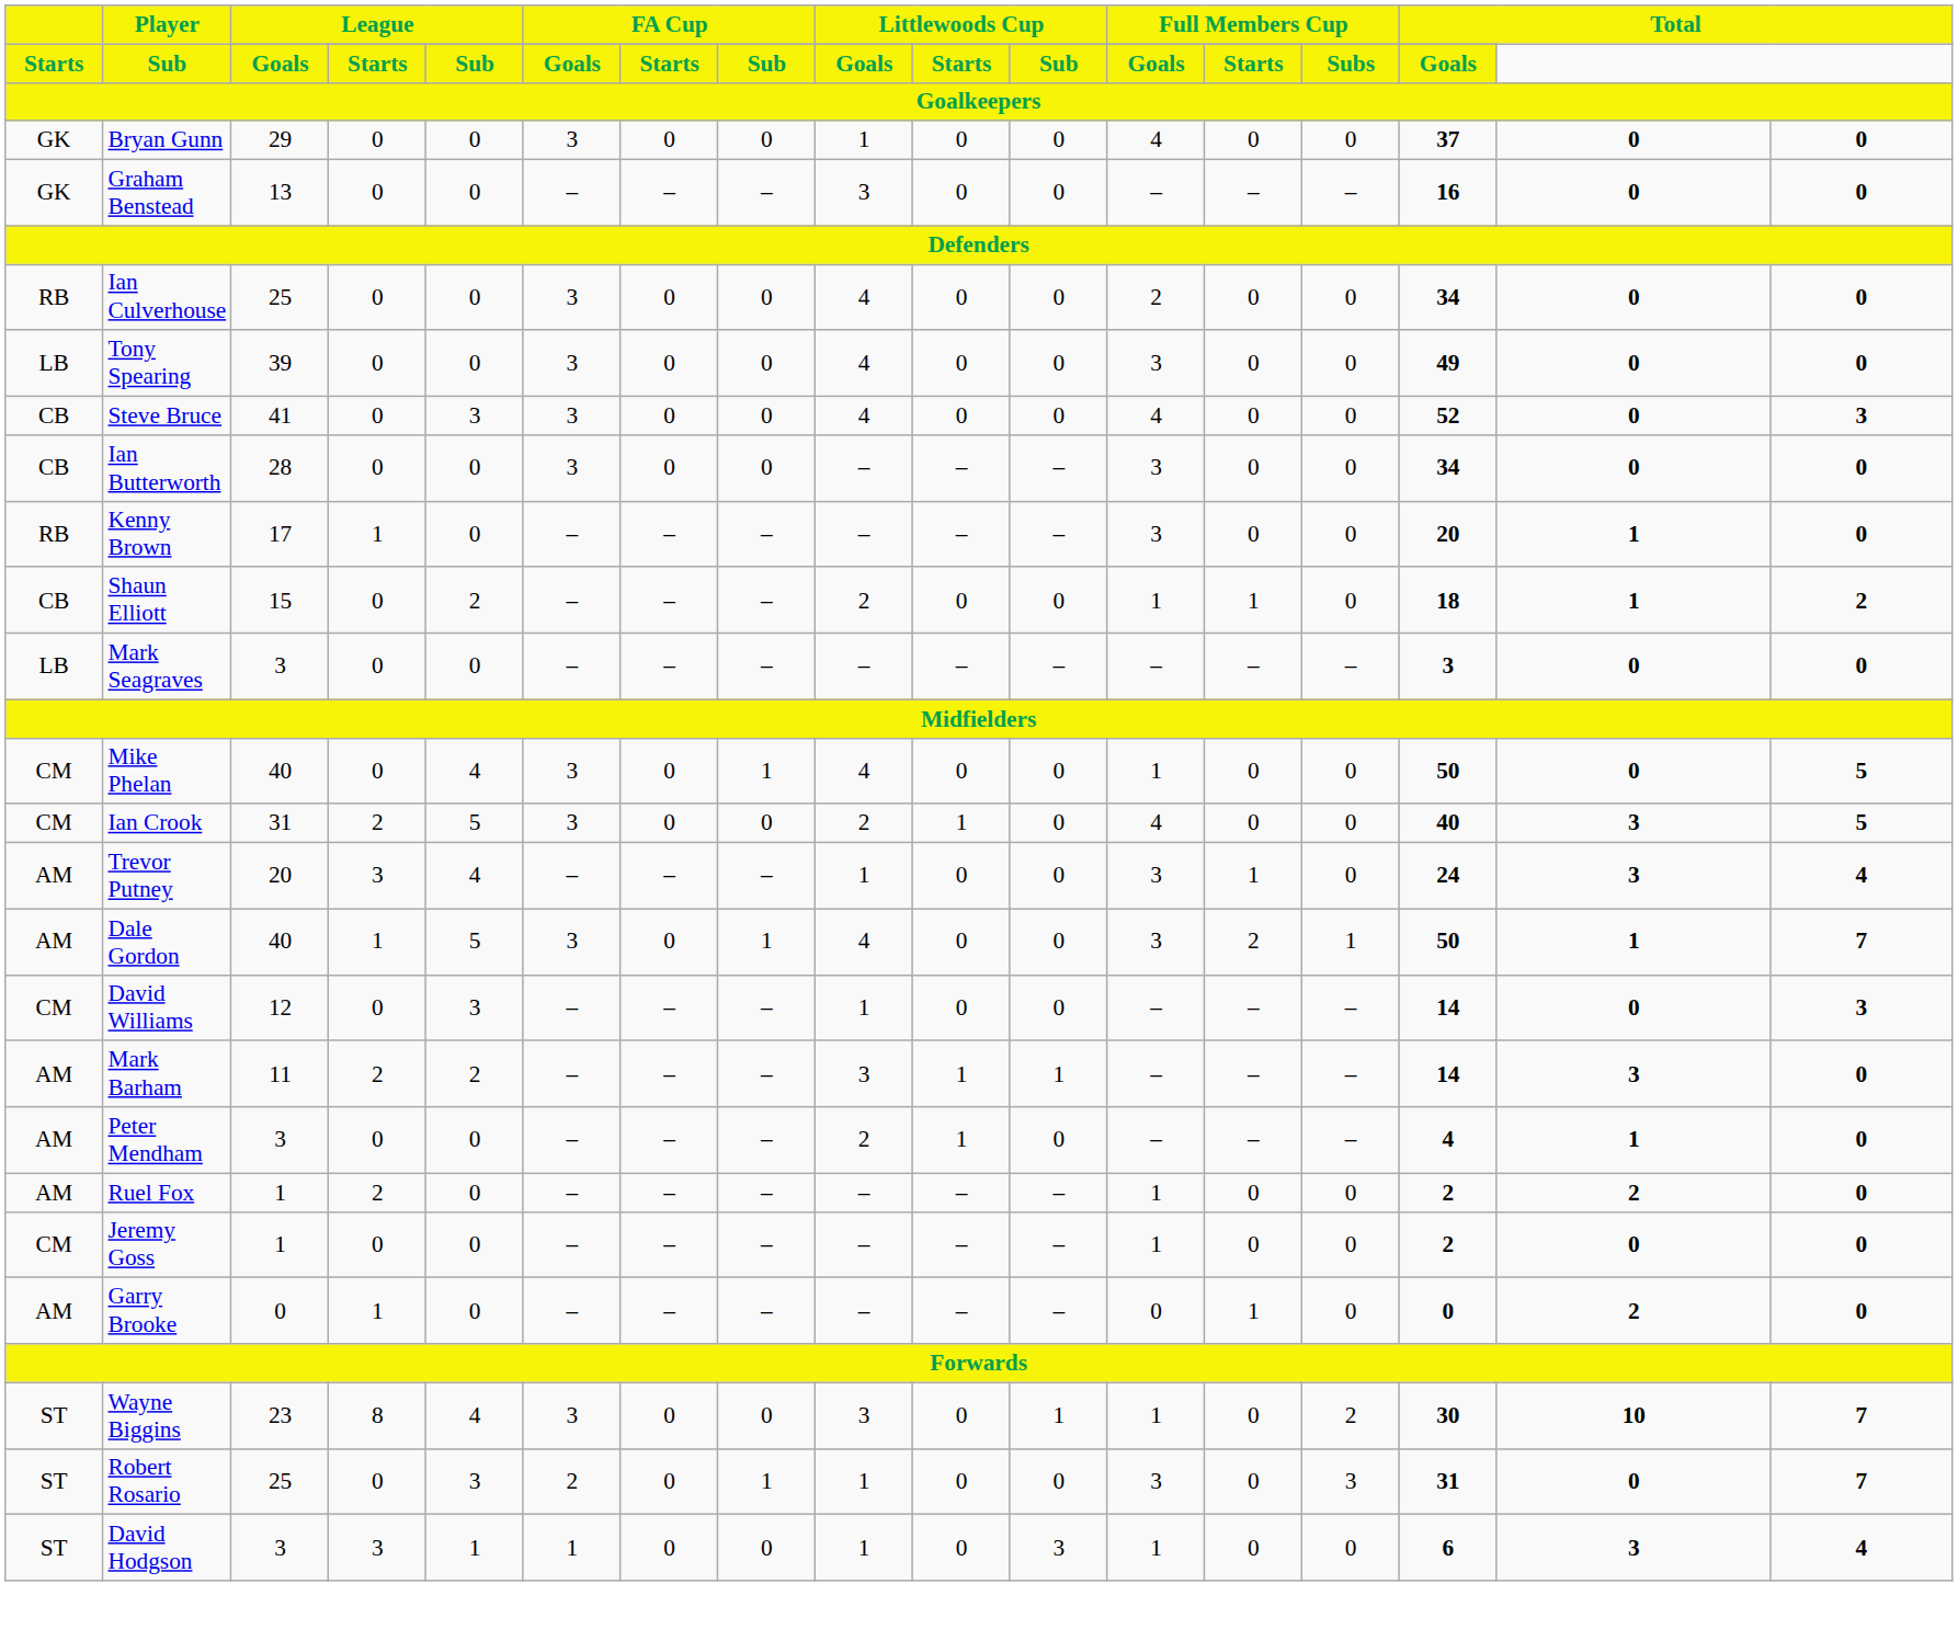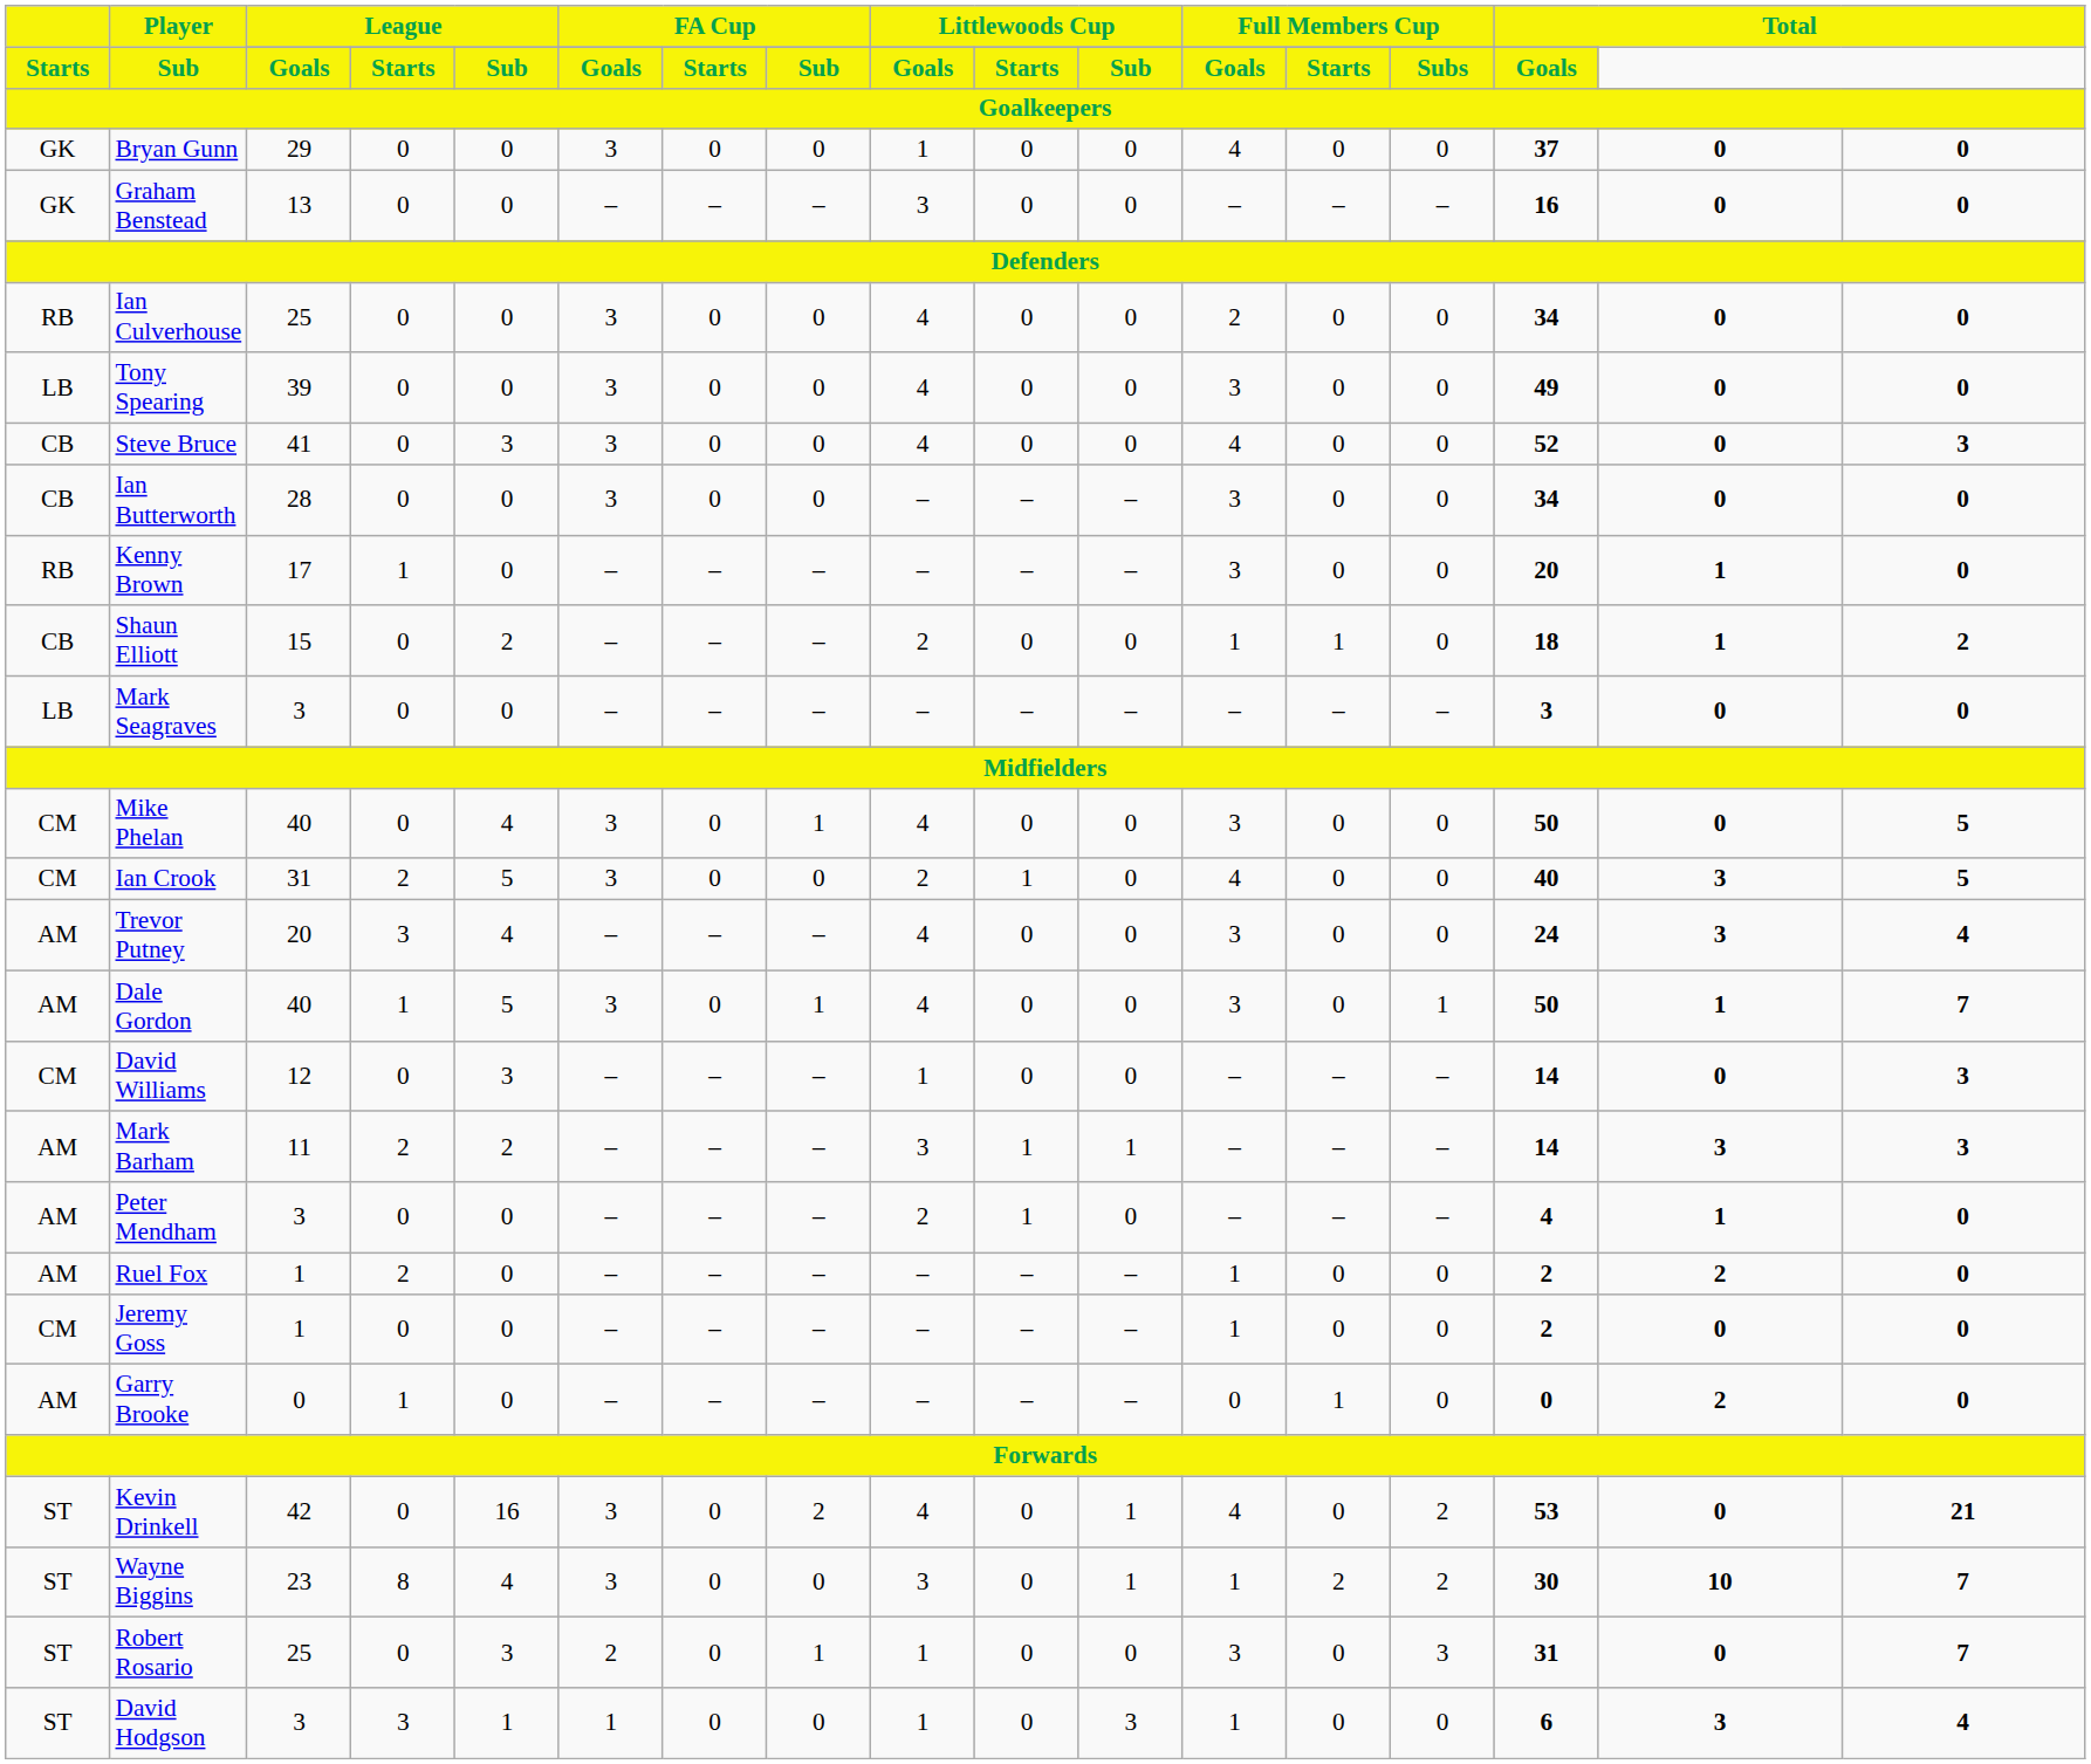 <table class="wikitable"  style="text-align:center; font-size:90%; width:95%;">
 <tr>
 <th rowspan="2" style="background:#F7F408; color:#00A050;  width: 4%"></th>
 <th rowspan="2" style="background:#F7F408; color:#00A050; ">Player</th>
 <th colspan="3" style="background:#F7F408; color:#00A050; ">League</th>
 <th colspan="3" style="background:#F7F408; color:#00A050; ">FA Cup</th>
 <th colspan="3" style="background:#F7F408; color:#00A050; ">Littlewoods Cup</th>
 <th colspan="3" style="background:#F7F408; color:#00A050; ">Full Members Cup</th>
 <th colspan="3" style="background:#F7F408; color:#00A050; ">Total</th>
 </tr>
 <tr>
 </tr>
 <tr>
 <th style="background:#F7F408; color:#00A050;  width: 5%;">Starts</th>
 <th style="background:#F7F408; color:#00A050;  width: 5%;">Sub</th>
 <th style="background:#F7F408; color:#00A050;  width: 5%;">Goals</th>
 <th style="background:#F7F408; color:#00A050;  width: 5%;">Starts</th>
 <th style="background:#F7F408; color:#00A050;  width: 5%;">Sub</th>
 <th style="background:#F7F408; color:#00A050;  width: 5%;">Goals</th>
 <th style="background:#F7F408; color:#00A050;  width: 5%;">Starts</th>
 <th style="background:#F7F408; color:#00A050;  width: 5%;">Sub</th>
 <th style="background:#F7F408; color:#00A050;  width: 5%;">Goals</th>
 <th style="background:#F7F408; color:#00A050;  width: 5%;">Starts</th>
 <th style="background:#F7F408; color:#00A050;  width: 5%;">Sub</th>
 <th style="background:#F7F408; color:#00A050;  width: 5%;">Goals</th>
 <th style="background:#F7F408; color:#00A050;  width: 5%;">Starts</th>
 <th style="background:#F7F408; color:#00A050;  width: 5%;">Subs</th>
 <th style="background:#F7F408; color:#00A050;  width: 5%;">Goals</th>
 </tr>
 <tr>
 <th colspan=17 style="background:#F7F408; color:#00A050;"  text-align:center>Goalkeepers</th>
 </tr>
 <tr>
 <td>GK</td>
 <td style="text-align:left;"><a href='#'>Bryan Gunn</a></td>
 <td>29</td>
 <td>0</td>
 <td>0</td>
 <td>3</td>
 <td>0</td>
 <td>0</td>
 <td>1</td>
 <td>0</td>
 <td>0</td>
 <td>4</td>
 <td>0</td>
 <td>0</td>
 <td><strong>37</strong></td>
 <td><strong>0</strong></td>
 <td><strong>0</strong></td>
 </tr>
 <tr>
 <td>GK</td>
 <td style="text-align:left;"><a href='#'>Graham Benstead</a></td>
 <td>13</td>
 <td>0</td>
 <td>0</td>
 <td>–</td>
 <td>–</td>
 <td>–</td>
 <td>3</td>
 <td>0</td>
 <td>0</td>
 <td>–</td>
 <td>–</td>
 <td>–</td>
 <td><strong>16</strong></td>
 <td><strong>0</strong></td>
 <td><strong>0</strong></td>
 </tr>
 <tr>
 <th colspan=17 style="background:#F7F408; color:#00A050;"  text-align:center>Defenders</th>
 </tr>
 <tr>
 <td>RB</td>
 <td style="text-align:left;"><a href='#'>Ian Culverhouse</a></td>
 <td>25</td>
 <td>0</td>
 <td>0</td>
 <td>3</td>
 <td>0</td>
 <td>0</td>
 <td>4</td>
 <td>0</td>
 <td>0</td>
 <td>2</td>
 <td>0</td>
 <td>0</td>
 <td><strong>34</strong></td>
 <td><strong>0</strong></td>
 <td><strong>0</strong></td>
 </tr>
 <tr>
 <td>LB</td>
 <td style="text-align:left;"><a href='#'>Tony Spearing</a></td>
 <td>39</td>
 <td>0</td>
 <td>0</td>
 <td>3</td>
 <td>0</td>
 <td>0</td>
 <td>4</td>
 <td>0</td>
 <td>0</td>
 <td>3</td>
 <td>0</td>
 <td>0</td>
 <td><strong>49</strong></td>
 <td><strong>0</strong></td>
 <td><strong>0</strong></td>
 </tr>
 <tr>
 <td>CB</td>
 <td style="text-align:left;"><a href='#'>Steve Bruce</a></td>
 <td>41</td>
 <td>0</td>
 <td>3</td>
 <td>3</td>
 <td>0</td>
 <td>0</td>
 <td>4</td>
 <td>0</td>
 <td>0</td>
 <td>4</td>
 <td>0</td>
 <td>0</td>
 <td><strong>52</strong></td>
 <td><strong>0</strong></td>
 <td><strong>3</strong></td>
 </tr>
 <tr>
 <td>CB</td>
 <td style="text-align:left;"><a href='#'>Ian Butterworth</a></td>
 <td>28</td>
 <td>0</td>
 <td>0</td>
 <td>3</td>
 <td>0</td>
 <td>0</td>
 <td>–</td>
 <td>–</td>
 <td>–</td>
 <td>3</td>
 <td>0</td>
 <td>0</td>
 <td><strong>34</strong></td>
 <td><strong>0</strong></td>
 <td><strong>0</strong></td>
 </tr>
 <tr>
 <td>RB</td>
 <td style="text-align:left;"><a href='#'>Kenny Brown</a></td>
 <td>17</td>
 <td>1</td>
 <td>0</td>
 <td>–</td>
 <td>–</td>
 <td>–</td>
 <td>–</td>
 <td>–</td>
 <td>–</td>
 <td>3</td>
 <td>0</td>
 <td>0</td>
 <td><strong>20</strong></td>
 <td><strong>1</strong></td>
 <td><strong>0</strong></td>
 </tr>
 <tr>
 <td>CB</td>
 <td style="text-align:left;"><a href='#'>Shaun Elliott</a></td>
 <td>15</td>
 <td>0</td>
 <td>2</td>
 <td>–</td>
 <td>–</td>
 <td>–</td>
 <td>2</td>
 <td>0</td>
 <td>0</td>
 <td>1</td>
 <td>1</td>
 <td>0</td>
 <td><strong>18</strong></td>
 <td><strong>1</strong></td>
 <td><strong>2</strong></td>
 </tr>
 <tr>
 <td>LB</td>
 <td style="text-align:left;"><a href='#'>Mark Seagraves</a></td>
 <td>3</td>
 <td>0</td>
 <td>0</td>
 <td>–</td>
 <td>–</td>
 <td>–</td>
 <td>–</td>
 <td>–</td>
 <td>–</td>
 <td>–</td>
 <td>–</td>
 <td>–</td>
 <td><strong>3</strong></td>
 <td><strong>0</strong></td>
 <td><strong>0</strong></td>
 </tr>
 <tr>
 <th colspan=17 style="background:#F7F408; color:#00A050;"  text-align:center>Midfielders</th>
 </tr>
 <tr>
 <td>CM</td>
 <td style="text-align:left;"><a href='#'>Mike Phelan</a></td>
 <td>40</td>
 <td>0</td>
 <td>4</td>
 <td>3</td>
 <td>0</td>
 <td>1</td>
 <td>4</td>
 <td>0</td>
 <td>0</td>
-<td>1</td>
+<td>3</td>
 <td>0</td>
 <td>0</td>
 <td><strong>50</strong></td>
 <td><strong>0</strong></td>
 <td><strong>5</strong></td>
 </tr>
 <tr>
 <td>CM</td>
 <td style="text-align:left;"><a href='#'>Ian Crook</a></td>
 <td>31</td>
 <td>2</td>
 <td>5</td>
 <td>3</td>
 <td>0</td>
 <td>0</td>
 <td>2</td>
 <td>1</td>
 <td>0</td>
 <td>4</td>
 <td>0</td>
 <td>0</td>
 <td><strong>40</strong></td>
 <td><strong>3</strong></td>
 <td><strong>5</strong></td>
 </tr>
 <tr>
 <td>AM</td>
 <td style="text-align:left;"><a href='#'>Trevor Putney</a></td>
 <td>20</td>
 <td>3</td>
 <td>4</td>
 <td>–</td>
 <td>–</td>
 <td>–</td>
-<td>1</td>
+<td>4</td>
 <td>0</td>
 <td>0</td>
 <td>3</td>
-<td>1</td>
+<td>0</td>
 <td>0</td>
 <td><strong>24</strong></td>
 <td><strong>3</strong></td>
 <td><strong>4</strong></td>
 </tr>
 <tr>
 <td>AM</td>
 <td style="text-align:left;"><a href='#'>Dale Gordon</a></td>
 <td>40</td>
 <td>1</td>
 <td>5</td>
 <td>3</td>
 <td>0</td>
 <td>1</td>
 <td>4</td>
 <td>0</td>
 <td>0</td>
 <td>3</td>
-<td>2</td>
+<td>0</td>
 <td>1</td>
 <td><strong>50</strong></td>
 <td><strong>1</strong></td>
 <td><strong>7</strong></td>
 </tr>
 <tr>
 <td>CM</td>
 <td style="text-align:left;"><a href='#'>David Williams</a></td>
 <td>12</td>
 <td>0</td>
 <td>3</td>
 <td>–</td>
 <td>–</td>
 <td>–</td>
 <td>1</td>
 <td>0</td>
 <td>0</td>
 <td>–</td>
 <td>–</td>
 <td>–</td>
 <td><strong>14</strong></td>
 <td><strong>0</strong></td>
 <td><strong>3</strong></td>
 </tr>
 <tr>
 <td>AM</td>
 <td style="text-align:left;"><a href='#'>Mark Barham</a></td>
 <td>11</td>
 <td>2</td>
 <td>2</td>
 <td>–</td>
 <td>–</td>
 <td>–</td>
 <td>3</td>
 <td>1</td>
 <td>1</td>
 <td>–</td>
 <td>–</td>
 <td>–</td>
 <td><strong>14</strong></td>
 <td><strong>3</strong></td>
-<td><strong>0</strong></td>
+<td><strong>3</strong></td>
 </tr>
 <tr>
 <td>AM</td>
 <td style="text-align:left;"><a href='#'>Peter Mendham</a></td>
 <td>3</td>
 <td>0</td>
 <td>0</td>
 <td>–</td>
 <td>–</td>
 <td>–</td>
 <td>2</td>
 <td>1</td>
 <td>0</td>
 <td>–</td>
 <td>–</td>
 <td>–</td>
 <td><strong>4</strong></td>
 <td><strong>1</strong></td>
 <td><strong>0</strong></td>
 </tr>
 <tr>
 <td>AM</td>
 <td style="text-align:left;"><a href='#'>Ruel Fox</a></td>
 <td>1</td>
 <td>2</td>
 <td>0</td>
 <td>–</td>
 <td>–</td>
 <td>–</td>
 <td>–</td>
 <td>–</td>
 <td>–</td>
 <td>1</td>
 <td>0</td>
 <td>0</td>
 <td><strong>2</strong></td>
 <td><strong>2</strong></td>
 <td><strong>0</strong></td>
 </tr>
 <tr>
 <td>CM</td>
 <td style="text-align:left;"><a href='#'>Jeremy Goss</a></td>
 <td>1</td>
 <td>0</td>
 <td>0</td>
 <td>–</td>
 <td>–</td>
 <td>–</td>
 <td>–</td>
 <td>–</td>
 <td>–</td>
 <td>1</td>
 <td>0</td>
 <td>0</td>
 <td><strong>2</strong></td>
 <td><strong>0</strong></td>
 <td><strong>0</strong></td>
 </tr>
 <tr>
 <td>AM</td>
 <td style="text-align:left;"><a href='#'>Garry Brooke</a></td>
 <td>0</td>
 <td>1</td>
 <td>0</td>
 <td>–</td>
 <td>–</td>
 <td>–</td>
 <td>–</td>
 <td>–</td>
 <td>–</td>
 <td>0</td>
 <td>1</td>
 <td>0</td>
 <td><strong>0</strong></td>
 <td><strong>2</strong></td>
 <td><strong>0</strong></td>
 </tr>
 <tr>
 <th colspan=17 style="background:#F7F408; color:#00A050;"  text-align:center>Forwards</th>
 </tr>
 <tr>
 <td>ST</td>
+<td style="text-align:left;"><a href='#'>Kevin Drinkell</a></td>
+<td>42</td>
+<td>0</td>
+<td>16</td>
+<td>3</td>
+<td>0</td>
+<td>2</td>
+<td>4</td>
+<td>0</td>
+<td>1</td>
+<td>4</td>
+<td>0</td>
+<td>2</td>
+<td><strong>53</strong></td>
+<td><strong>0</strong></td>
+<td><strong>21</strong></td>
+</tr>
+<tr>
+<td>ST</td>
 <td style="text-align:left;"><a href='#'>Wayne Biggins</a></td>
 <td>23</td>
 <td>8</td>
 <td>4</td>
 <td>3</td>
 <td>0</td>
 <td>0</td>
 <td>3</td>
 <td>0</td>
 <td>1</td>
 <td>1</td>
-<td>0</td>
+<td>2</td>
 <td>2</td>
 <td><strong>30</strong></td>
 <td><strong>10</strong></td>
 <td><strong>7</strong></td>
 </tr>
 <tr>
 <td>ST</td>
 <td style="text-align:left;"><a href='#'>Robert Rosario</a></td>
 <td>25</td>
 <td>0</td>
 <td>3</td>
 <td>2</td>
 <td>0</td>
 <td>1</td>
 <td>1</td>
 <td>0</td>
 <td>0</td>
 <td>3</td>
 <td>0</td>
 <td>3</td>
 <td><strong>31</strong></td>
 <td><strong>0</strong></td>
 <td><strong>7</strong></td>
 </tr>
 <tr>
 <td>ST</td>
 <td style="text-align:left;"><a href='#'>David Hodgson</a></td>
 <td>3</td>
 <td>3</td>
 <td>1</td>
 <td>1</td>
 <td>0</td>
 <td>0</td>
 <td>1</td>
 <td>0</td>
 <td>3</td>
 <td>1</td>
 <td>0</td>
 <td>0</td>
 <td><strong>6</strong></td>
 <td><strong>3</strong></td>
 <td><strong>4</strong></td>
 </tr>
 </table>
